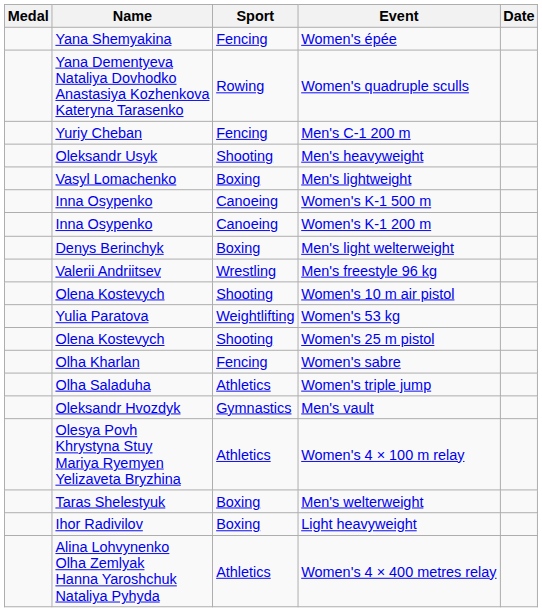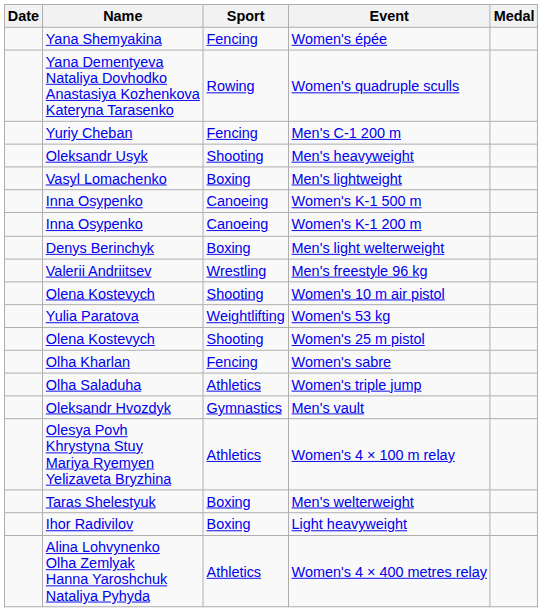 <table class="wikitable sortable" style="font-size: 95%;">
 <tr>
-<th>Medal</th>
+<th>Date</th>
 <th>Name</th>
 <th>Sport</th>
 <th>Event</th>
-<th>Date</th>
+<th>Medal</th>
 </tr>
 <tr>
 <td></td>
 <td><a href='#'>Yana Shemyakina</a></td>
 <td><a href='#'>Fencing</a></td>
 <td><a href='#'>Women's épée</a></td>
 <td></td>
 </tr>
 <tr>
 <td></td>
 <td><a href='#'>Yana Dementyeva</a><br><a href='#'>Nataliya Dovhodko</a><br><a href='#'>Anastasiya Kozhenkova</a><br><a href='#'>Kateryna Tarasenko</a></td>
 <td><a href='#'>Rowing</a></td>
 <td><a href='#'>Women's quadruple sculls</a></td>
 <td></td>
 </tr>
 <tr>
 <td></td>
 <td><a href='#'>Yuriy Cheban</a></td>
 <td><a href='#'>Fencing</a></td>
 <td><a href='#'>Men's C-1 200 m</a></td>
 <td></td>
 </tr>
 <tr>
 <td></td>
 <td><a href='#'>Oleksandr Usyk</a></td>
 <td><a href='#'>Shooting</a></td>
 <td><a href='#'>Men's heavyweight</a></td>
 <td></td>
 </tr>
 <tr>
 <td></td>
 <td><a href='#'>Vasyl Lomachenko</a></td>
 <td><a href='#'>Boxing</a></td>
 <td><a href='#'>Men's lightweight</a></td>
 <td></td>
 </tr>
 <tr>
 <td></td>
 <td><a href='#'>Inna Osypenko</a></td>
 <td><a href='#'>Canoeing</a></td>
 <td><a href='#'>Women's K-1 500 m</a></td>
 <td></td>
 </tr>
 <tr>
 <td></td>
 <td><a href='#'>Inna Osypenko</a></td>
 <td><a href='#'>Canoeing</a></td>
 <td><a href='#'>Women's K-1 200 m</a></td>
 <td></td>
 </tr>
 <tr>
 <td></td>
 <td><a href='#'>Denys Berinchyk</a></td>
 <td><a href='#'>Boxing</a></td>
 <td><a href='#'>Men's light welterweight</a></td>
 <td></td>
 </tr>
 <tr>
 <td></td>
 <td><a href='#'>Valerii Andriitsev</a></td>
 <td><a href='#'>Wrestling</a></td>
 <td><a href='#'>Men's freestyle 96 kg</a></td>
 <td></td>
 </tr>
 <tr>
 <td></td>
 <td><a href='#'>Olena Kostevych</a></td>
 <td><a href='#'>Shooting</a></td>
 <td><a href='#'>Women's 10 m air pistol</a></td>
 <td></td>
 </tr>
 <tr>
 <td></td>
 <td><a href='#'>Yulia Paratova</a></td>
 <td><a href='#'>Weightlifting</a></td>
 <td><a href='#'>Women's 53 kg</a></td>
 <td></td>
 </tr>
 <tr>
 <td></td>
 <td><a href='#'>Olena Kostevych</a></td>
 <td><a href='#'>Shooting</a></td>
 <td><a href='#'>Women's 25 m pistol</a></td>
 <td></td>
 </tr>
 <tr>
 <td></td>
 <td><a href='#'>Olha Kharlan</a></td>
 <td><a href='#'>Fencing</a></td>
 <td><a href='#'>Women's sabre</a></td>
 <td></td>
 </tr>
 <tr>
 <td></td>
 <td><a href='#'>Olha Saladuha</a></td>
 <td><a href='#'>Athletics</a></td>
 <td><a href='#'>Women's triple jump</a></td>
 <td></td>
 </tr>
 <tr>
 <td></td>
 <td><a href='#'>Oleksandr Hvozdyk</a></td>
 <td><a href='#'>Gymnastics</a></td>
 <td><a href='#'>Men's vault</a></td>
 <td></td>
 </tr>
 <tr>
 <td></td>
 <td><a href='#'>Olesya Povh</a><br><a href='#'>Khrystyna Stuy</a><br><a href='#'>Mariya Ryemyen</a><br><a href='#'>Yelizaveta Bryzhina</a></td>
 <td><a href='#'>Athletics</a></td>
 <td><a href='#'>Women's 4 × 100 m relay</a></td>
 <td></td>
 </tr>
 <tr>
 <td></td>
 <td><a href='#'>Taras Shelestyuk</a></td>
 <td><a href='#'>Boxing</a></td>
 <td><a href='#'>Men's welterweight</a></td>
 <td></td>
 </tr>
 <tr>
 <td></td>
 <td><a href='#'>Ihor Radivilov</a></td>
 <td><a href='#'>Boxing</a></td>
 <td><a href='#'>Light heavyweight</a></td>
 <td></td>
 </tr>
 <tr>
 <td></td>
 <td><a href='#'>Alina Lohvynenko</a><br><a href='#'>Olha Zemlyak</a><br><a href='#'>Hanna Yaroshchuk</a><br><a href='#'>Nataliya Pyhyda</a></td>
 <td><a href='#'>Athletics</a></td>
 <td><a href='#'>Women's 4 × 400 metres relay</a></td>
 <td></td>
 </tr>
 </table>
